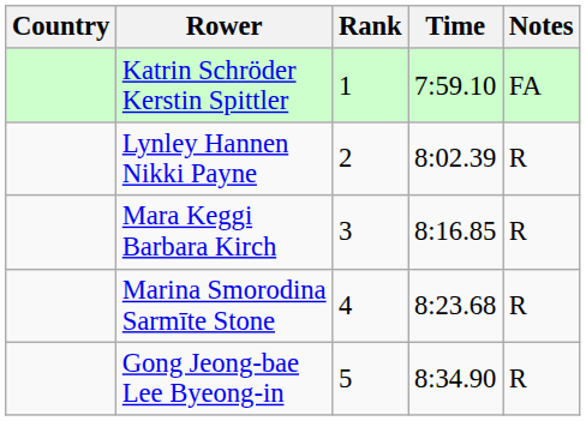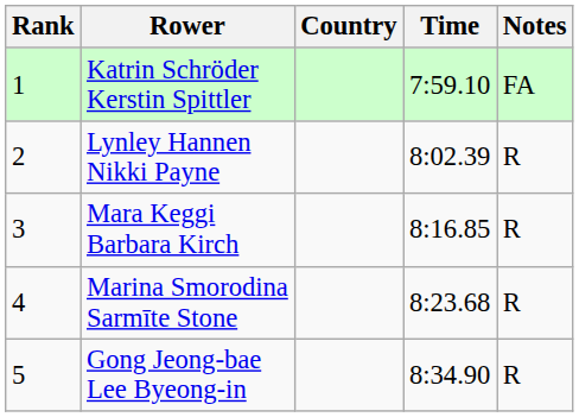 <table class="wikitable">
 <tr>
+<th>Rank</th>
+<th>Rower</th>
 <th>Country</th>
-<th>Rower</th>
-<th>Rank</th>
 <th>Time</th>
 <th>Notes</th>
 </tr>
 <tr bgcolor=ccffcc>
+<td>1</td>
+<td><a href='#'>Katrin Schröder</a><br><a href='#'>Kerstin Spittler</a></td>
 <td></td>
-<td><a href='#'>Katrin Schröder</a><br><a href='#'>Kerstin Spittler</a></td>
-<td>1</td>
 <td>7:59.10</td>
 <td>FA</td>
 </tr>
 <tr>
+<td>2</td>
+<td><a href='#'>Lynley Hannen</a><br><a href='#'>Nikki Payne</a></td>
 <td></td>
-<td><a href='#'>Lynley Hannen</a><br><a href='#'>Nikki Payne</a></td>
-<td>2</td>
 <td>8:02.39</td>
 <td>R</td>
 </tr>
 <tr>
+<td>3</td>
+<td><a href='#'>Mara Keggi</a><br><a href='#'>Barbara Kirch</a></td>
 <td></td>
-<td><a href='#'>Mara Keggi</a><br><a href='#'>Barbara Kirch</a></td>
-<td>3</td>
 <td>8:16.85</td>
 <td>R</td>
 </tr>
 <tr>
+<td>4</td>
+<td><a href='#'>Marina Smorodina</a><br><a href='#'>Sarmīte Stone</a></td>
 <td></td>
-<td><a href='#'>Marina Smorodina</a><br><a href='#'>Sarmīte Stone</a></td>
-<td>4</td>
 <td>8:23.68</td>
 <td>R</td>
 </tr>
 <tr>
+<td>5</td>
+<td><a href='#'>Gong Jeong-bae</a><br><a href='#'>Lee Byeong-in</a></td>
 <td></td>
-<td><a href='#'>Gong Jeong-bae</a><br><a href='#'>Lee Byeong-in</a></td>
-<td>5</td>
 <td>8:34.90</td>
 <td>R</td>
 </tr>
 </table>
